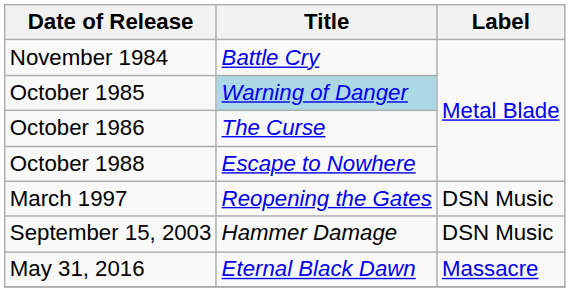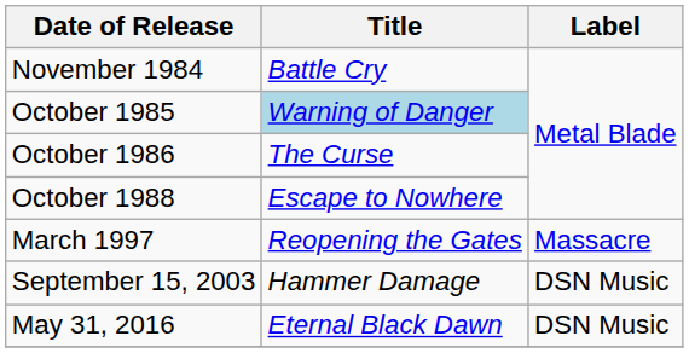 <table class="wikitable">
 <tr>
 <th>Date of Release</th>
 <th>Title</th>
 <th>Label</th>
 </tr>
 <tr>
 <td>November 1984</td>
 <td><em><a href='#'>Battle Cry</a></em></td>
 <td rowspan="4"><a href='#'>Metal Blade</a></td>
 </tr>
 <tr>
 <td>October 1985</td>
 <td style="background: lightblue;"><em><a href='#'>Warning of Danger</a></em></td>
 </tr>
 <tr>
 <td>October 1986</td>
 <td><em><a href='#'>The Curse</a></em></td>
 </tr>
 <tr>
 <td>October 1988</td>
 <td><em><a href='#'>Escape to Nowhere</a></em></td>
 </tr>
 <tr>
 <td>March 1997</td>
 <td><em><a href='#'>Reopening the Gates</a></em></td>
-<td>DSN Music</td>
+<td><a href='#'>Massacre</a></td>
 </tr>
 <tr>
 <td>September 15, 2003</td>
 <td><em>Hammer Damage</em></td>
 <td>DSN Music</td>
 </tr>
 <tr>
 <td>May 31, 2016</td>
 <td><em><a href='#'>Eternal Black Dawn</a></em></td>
-<td><a href='#'>Massacre</a></td>
+<td>DSN Music</td>
 </tr>
 <tr>
 </tr>
 </table>
